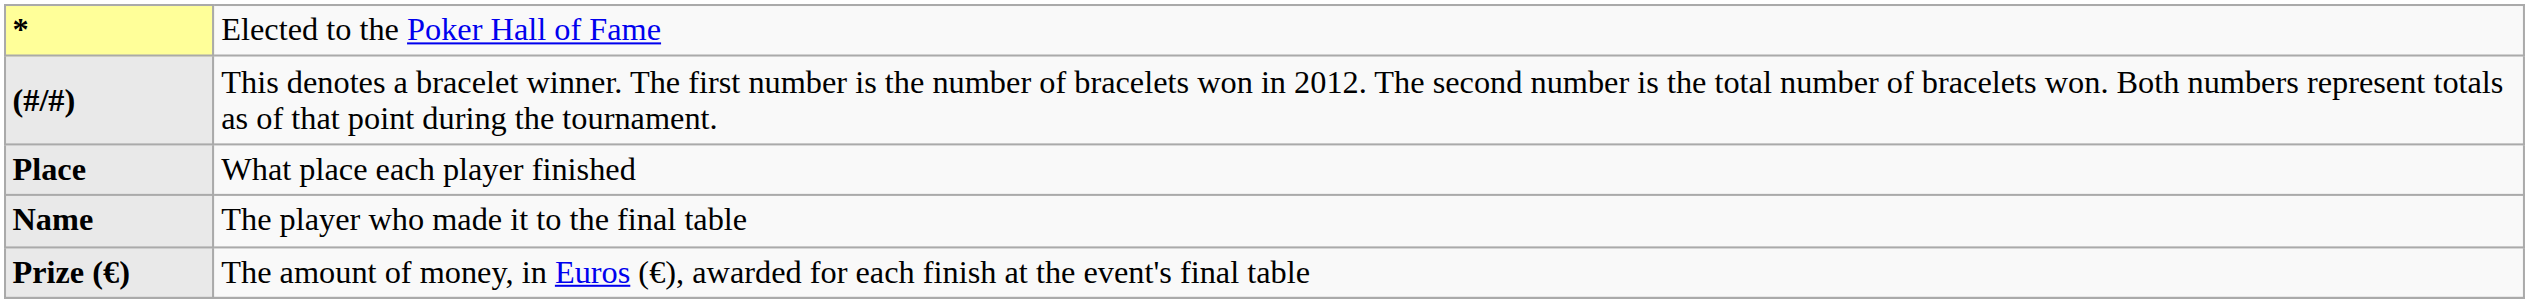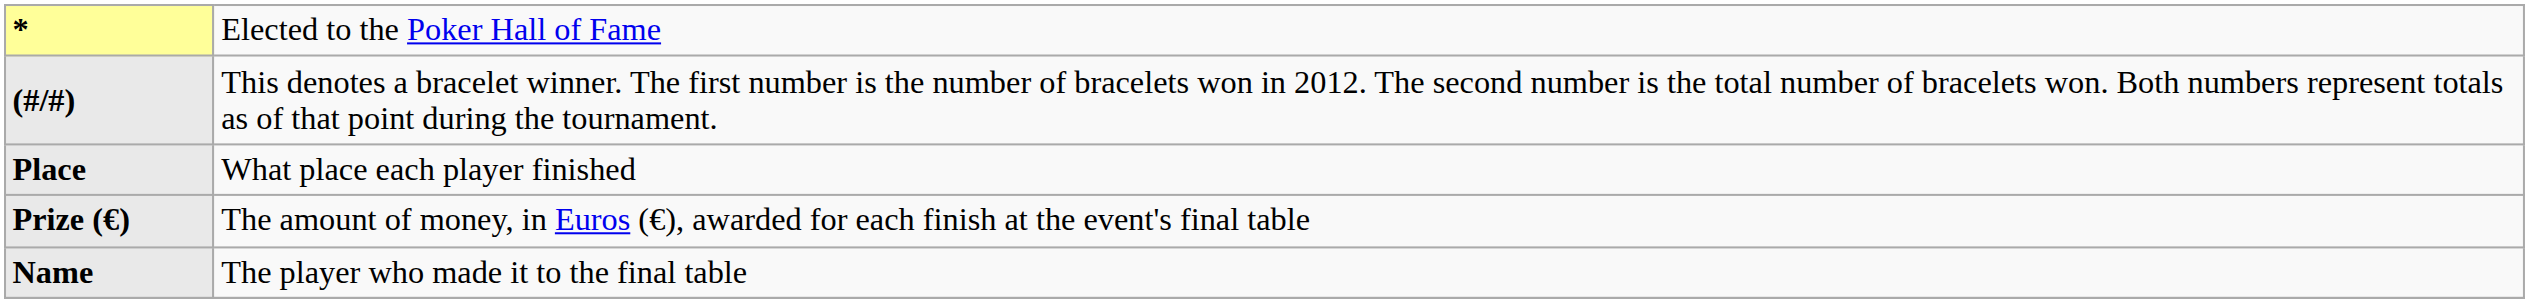 <table class="wikitable">
 <tr>
 <td style="background-color:#FFFF99; width:6em"><strong>*</strong></td>
 <td>Elected to the <a href='#'>Poker Hall of Fame</a></td>
 </tr>
 <tr>
 <td bgcolor="#E9E9E9"><strong>(#/#)</strong></td>
 <td>This denotes a bracelet winner. The first number is the number of bracelets won in 2012. The second number is the total number of bracelets won. Both numbers represent totals as of that point during the tournament.</td>
 </tr>
 <tr>
 <td bgcolor="#E9E9E9"><strong>Place</strong></td>
 <td>What place each player finished</td>
 </tr>
 <tr>
+<td bgcolor="#E9E9E9"><strong>Prize (€)</strong></td>
+<td>The amount of money, in <a href='#'>Euros</a> (€), awarded for each finish at the event's final table</td>
+</tr>
+<tr>
 <td bgcolor="#E9E9E9"><strong>Name</strong></td>
 <td>The player who made it to the final table</td>
 </tr>
 <tr>
-<td bgcolor="#E9E9E9"><strong>Prize (€)</strong></td>
-<td>The amount of money, in <a href='#'>Euros</a> (€), awarded for each finish at the event's final table</td>
-</tr>
-<tr>
 </tr>
 </table>
